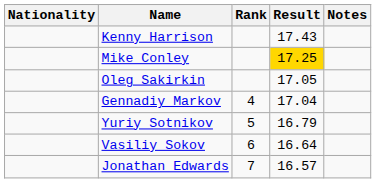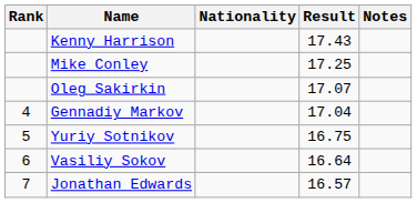 <table class="wikitable sortable" style="text-align:center">
 <tr>
+<th>Rank</th>
+<th>Name</th>
 <th>Nationality</th>
-<th>Name</th>
-<th>Rank</th>
 <th>Result</th>
 <th>Notes</th>
 </tr>
 <tr>
+<td></td>
+<td align=left><a href='#'>Kenny Harrison</a></td>
 <td align=left></td>
-<td align=left><a href='#'>Kenny Harrison</a></td>
-<td></td>
 <td>17.43</td>
 <td></td>
 </tr>
 <tr>
+<td></td>
+<td align=left><a href='#'>Mike Conley</a></td>
 <td align=left></td>
-<td align=left><a href='#'>Mike Conley</a></td>
-<td></td>
-<td style="background: gold;">17.25</td>
+<td>17.25</td>
 <td></td>
 </tr>
 <tr>
+<td></td>
+<td align=left><a href='#'>Oleg Sakirkin</a></td>
 <td align=left></td>
-<td align=left><a href='#'>Oleg Sakirkin</a></td>
-<td></td>
-<td>17.05</td>
+<td>17.07</td>
 <td></td>
 </tr>
 <tr>
+<td>4</td>
+<td align=left><a href='#'>Gennadiy Markov</a></td>
 <td align=left></td>
-<td align=left><a href='#'>Gennadiy Markov</a></td>
-<td>4</td>
 <td>17.04</td>
 <td></td>
 </tr>
 <tr>
+<td>5</td>
+<td align=left><a href='#'>Yuriy Sotnikov</a></td>
 <td align=left></td>
-<td align=left><a href='#'>Yuriy Sotnikov</a></td>
-<td>5</td>
-<td>16.79</td>
+<td>16.75</td>
 <td></td>
 </tr>
 <tr>
+<td>6</td>
+<td align=left><a href='#'>Vasiliy Sokov</a></td>
 <td align=left></td>
-<td align=left><a href='#'>Vasiliy Sokov</a></td>
-<td>6</td>
 <td>16.64</td>
 <td></td>
 </tr>
 <tr>
+<td>7</td>
+<td align=left><a href='#'>Jonathan Edwards</a></td>
 <td align=left></td>
-<td align=left><a href='#'>Jonathan Edwards</a></td>
-<td>7</td>
 <td>16.57</td>
 <td></td>
 </tr>
 </table>
